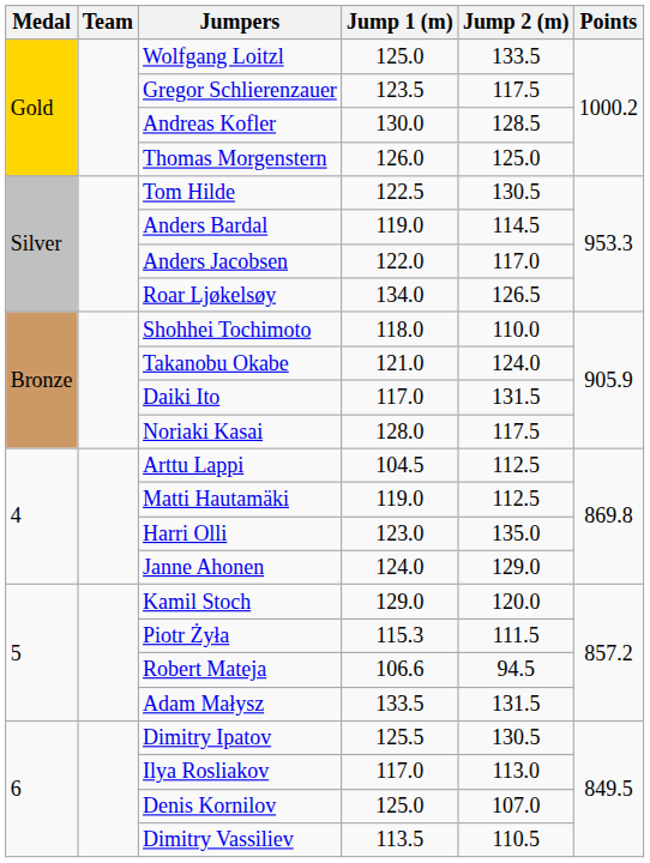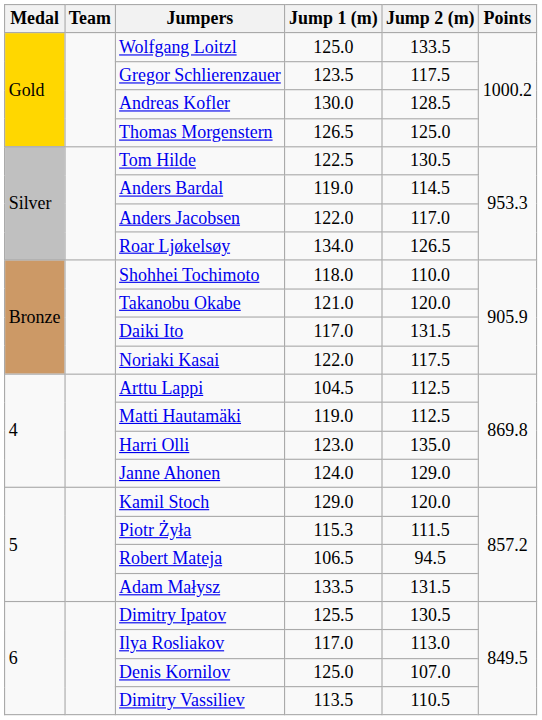 <table class="wikitable">
 <tr>
 <th align=left>Medal</th>
 <th>Team</th>
 <th>Jumpers</th>
 <th align=Center>Jump 1 (m)</th>
 <th>Jump 2 (m)</th>
 <th>Points</th>
 </tr>
 <tr>
 <td bgcolor="gold" align=left rowspan="4">Gold</td>
 <td align=left rowspan="4"></td>
 <td align=left><a href='#'>Wolfgang Loitzl</a></td>
 <td align=center>125.0</td>
 <td align=center>133.5</td>
 <td align=center rowspan="4">1000.2</td>
 </tr>
 <tr>
 <td align=left><a href='#'>Gregor Schlierenzauer</a></td>
 <td align=center>123.5</td>
 <td align=center>117.5</td>
 </tr>
 <tr>
 <td align=left><a href='#'>Andreas Kofler</a></td>
 <td align=center>130.0</td>
 <td align=center>128.5</td>
 </tr>
 <tr>
 <td align=left><a href='#'>Thomas Morgenstern</a></td>
-<td align=center>126.0</td>
+<td align=center>126.5</td>
 <td align=center>125.0</td>
 </tr>
 <tr>
 <td bgcolor="silver" align=left rowspan="4">Silver</td>
 <td align=left rowspan="4"></td>
 <td align=left><a href='#'>Tom Hilde</a></td>
 <td align=center>122.5</td>
 <td align=center>130.5</td>
 <td align=center rowspan="4">953.3</td>
 </tr>
 <tr>
 <td align=left><a href='#'>Anders Bardal</a></td>
 <td align=center>119.0</td>
 <td align=center>114.5</td>
 </tr>
 <tr>
 <td align=left><a href='#'>Anders Jacobsen</a></td>
 <td align=center>122.0</td>
 <td align=center>117.0</td>
 </tr>
 <tr>
 <td align=left><a href='#'>Roar Ljøkelsøy</a></td>
 <td align=center>134.0</td>
 <td align=center>126.5</td>
 </tr>
 <tr>
 <td bgcolor="CC9966" align=left rowspan="4">Bronze</td>
 <td align=left rowspan="4"></td>
 <td align=left><a href='#'>Shohhei Tochimoto</a></td>
 <td align=center>118.0</td>
 <td align=center>110.0</td>
 <td align=center rowspan="4">905.9</td>
 </tr>
 <tr>
 <td align=left><a href='#'>Takanobu Okabe</a></td>
 <td align=center>121.0</td>
-<td align=center>124.0</td>
+<td align=center>120.0</td>
 </tr>
 <tr>
 <td align=left><a href='#'>Daiki Ito</a></td>
 <td align=center>117.0</td>
 <td align=center>131.5</td>
 </tr>
 <tr>
 <td align=left><a href='#'>Noriaki Kasai</a></td>
-<td align=center>128.0</td>
+<td align=center>122.0</td>
 <td align=center>117.5</td>
 </tr>
 <tr>
 <td align=left rowspan="4">4</td>
 <td align=left rowspan="4"></td>
 <td align=left><a href='#'>Arttu Lappi</a></td>
 <td align=center>104.5</td>
 <td align=center>112.5</td>
 <td align=center rowspan="4">869.8</td>
 </tr>
 <tr>
 <td align=left><a href='#'>Matti Hautamäki</a></td>
 <td align=center>119.0</td>
 <td align=center>112.5</td>
 </tr>
 <tr>
 <td align=left><a href='#'>Harri Olli</a></td>
 <td align=center>123.0</td>
 <td align=center>135.0</td>
 </tr>
 <tr>
 <td align=left><a href='#'>Janne Ahonen</a></td>
 <td align=center>124.0</td>
 <td align=center>129.0</td>
 </tr>
 <tr>
 <td align=left rowspan="4">5</td>
 <td align=left rowspan="4"></td>
 <td align=left><a href='#'>Kamil Stoch</a></td>
 <td align=center>129.0</td>
 <td align=center>120.0</td>
 <td align=center rowspan="4">857.2</td>
 </tr>
 <tr>
 <td align=left><a href='#'>Piotr Żyła</a></td>
 <td align=center>115.3</td>
 <td align=center>111.5</td>
 </tr>
 <tr>
 <td align=left><a href='#'>Robert Mateja</a></td>
-<td align=center>106.6</td>
+<td align=center>106.5</td>
 <td align=center>94.5</td>
 </tr>
 <tr>
 <td align=left><a href='#'>Adam Małysz</a></td>
 <td align=center>133.5</td>
 <td align=center>131.5</td>
 </tr>
 <tr>
 <td align=left rowspan="4">6</td>
 <td align=left rowspan="4"></td>
 <td align=left><a href='#'>Dimitry Ipatov</a></td>
 <td align=center>125.5</td>
 <td align=center>130.5</td>
 <td align=center rowspan="4">849.5</td>
 </tr>
 <tr>
 <td align=left><a href='#'>Ilya Rosliakov</a></td>
 <td align=center>117.0</td>
 <td align=center>113.0</td>
 </tr>
 <tr>
 <td align=left><a href='#'>Denis Kornilov</a></td>
 <td align=center>125.0</td>
 <td align=center>107.0</td>
 </tr>
 <tr>
 <td align=left><a href='#'>Dimitry Vassiliev</a></td>
 <td align=center>113.5</td>
 <td align=center>110.5</td>
 </tr>
 </table>
